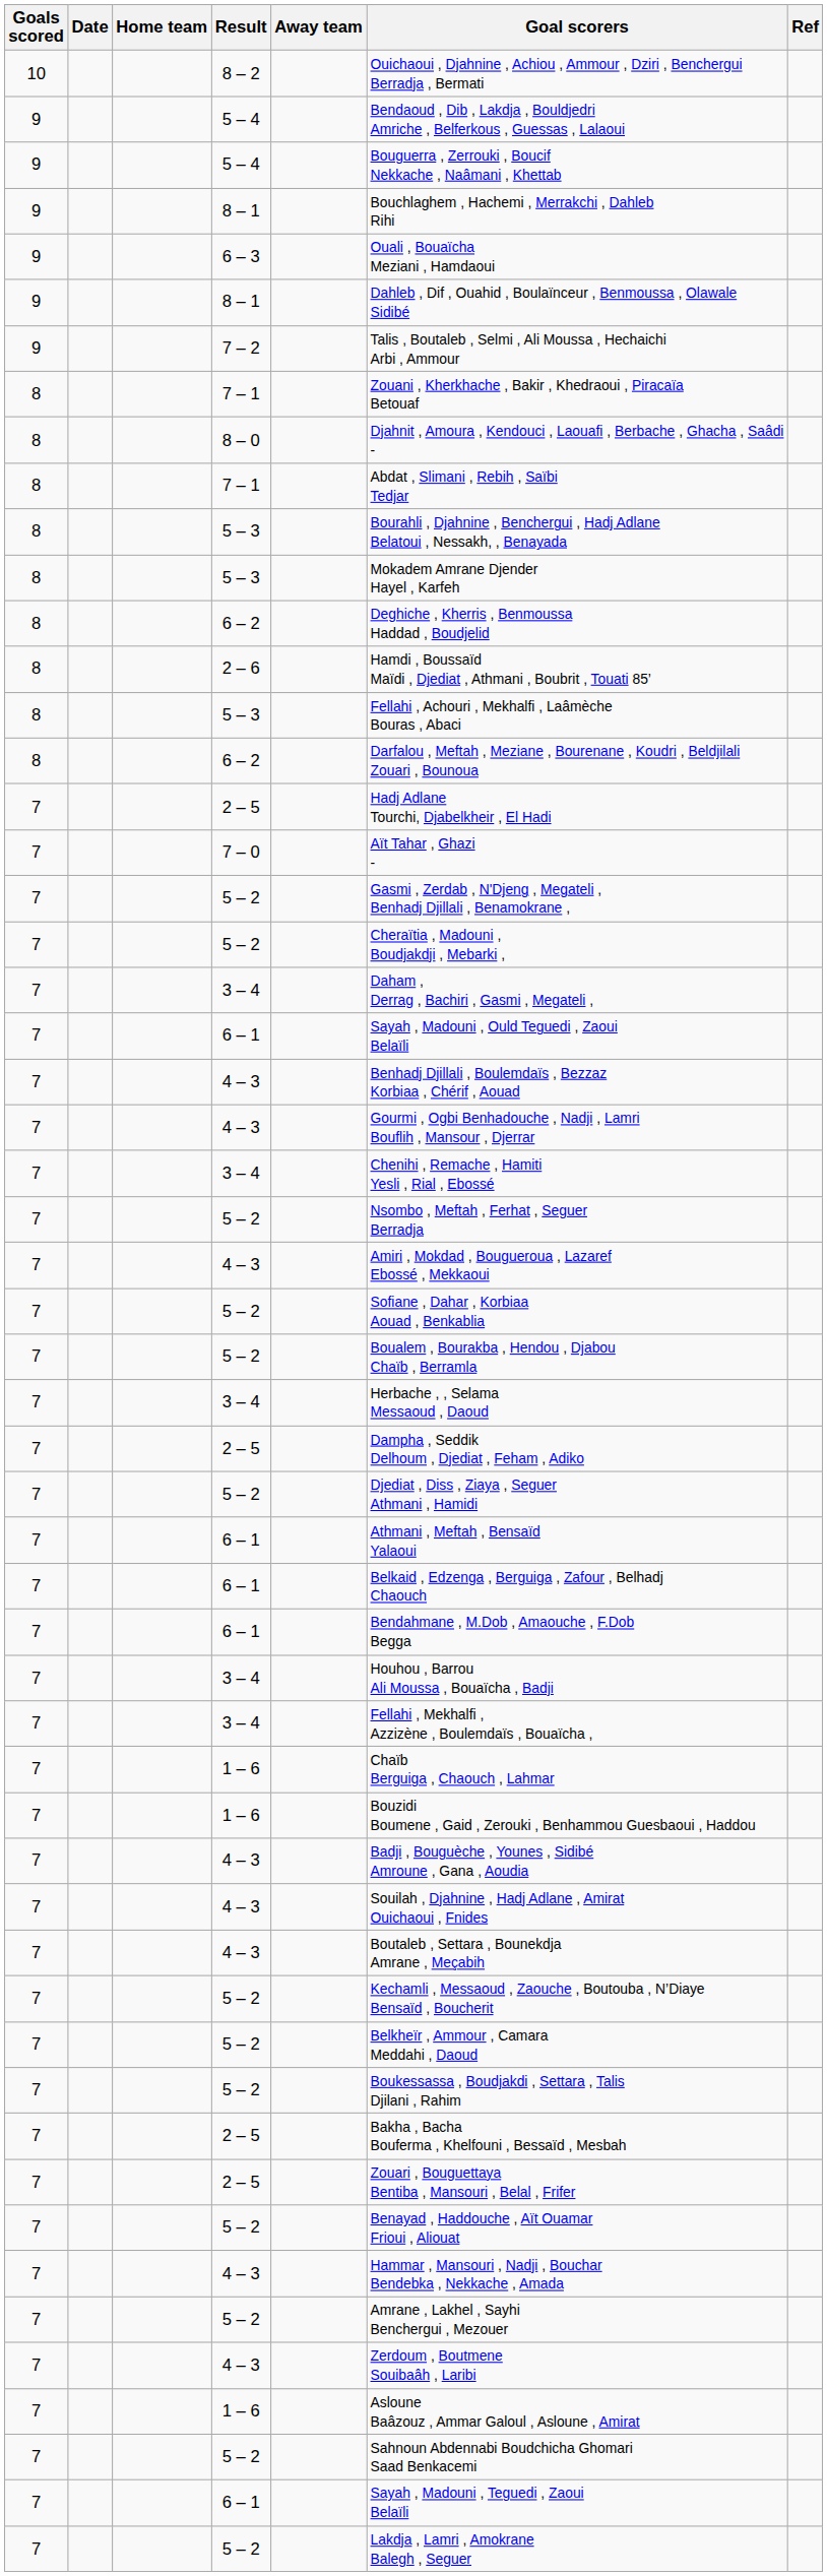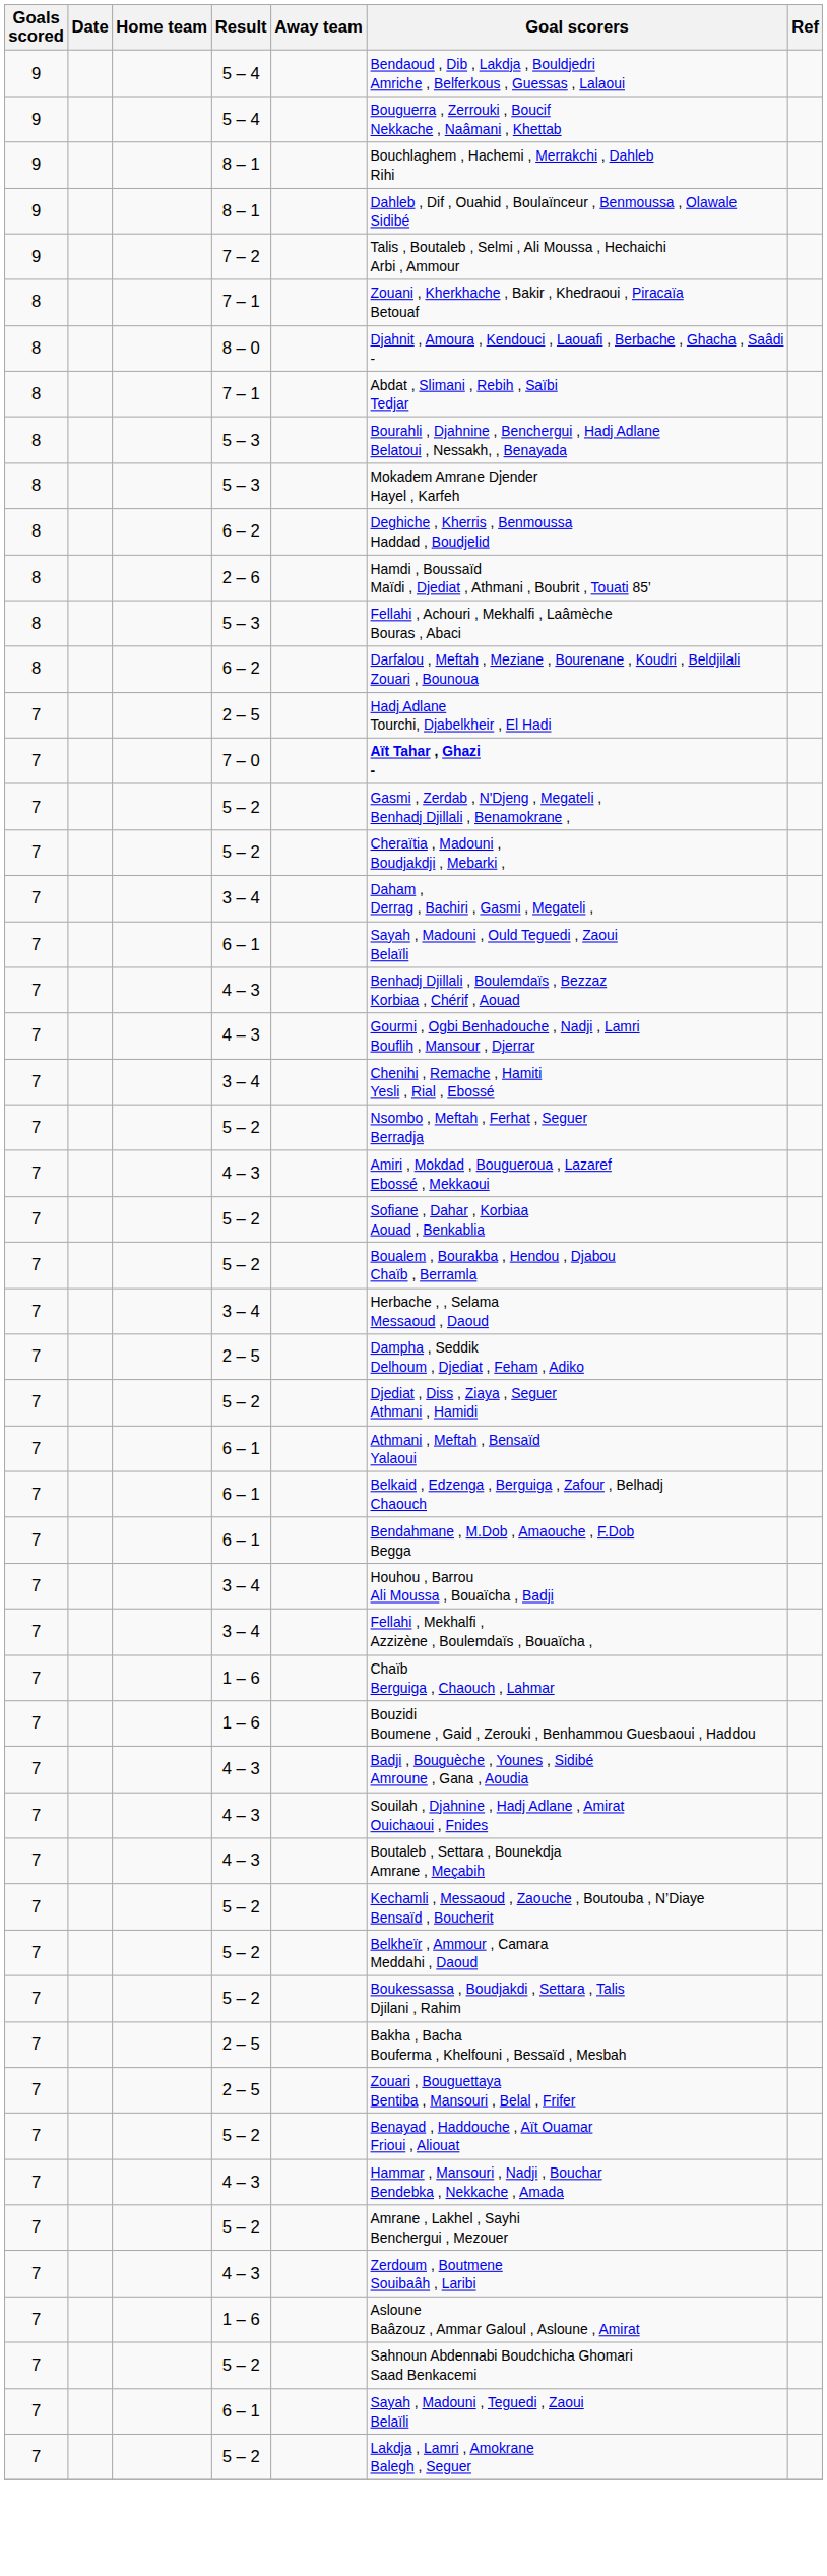 <table class="wikitable sortable">
 <tr>
 <th>Goals <br> scored</th>
 <th !width=4%>Date</th>
 <th !width=12%>Home team</th>
 <th ! align=center>Result</th>
 <th !width=12%>Away team</th>
 <th ! class="unsortable" align="center">Goal scorers</th>
 <th !width=2% class="unsortable" align="center">Ref</th>
-</tr>
-<tr>
-<td align=center>10</td>
-<td></td>
-<td></td>
-<td align=center>8 – 2</td>
-<td></td>
-<td><small><a href='#'>Ouichaoui</a> , <a href='#'>Djahnine</a> , <a href='#'>Achiou</a> , <a href='#'>Ammour</a> , <a href='#'>Dziri</a> , <a href='#'>Benchergui</a> <br><a href='#'>Berradja</a> , Bermati </small></td>
-<td></td>
 </tr>
 <tr>
 <td align=center>9</td>
 <td></td>
 <td></td>
 <td align=center>5 – 4</td>
 <td></td>
 <td><small><a href='#'>Bendaoud</a> , <a href='#'>Dib</a> , <a href='#'>Lakdja</a> , <a href='#'>Bouldjedri</a> <br><a href='#'>Amriche</a> , <a href='#'>Belferkous</a> , <a href='#'>Guessas</a> , <a href='#'>Lalaoui</a> </small></td>
 <td></td>
 </tr>
 <tr>
 <td align=center>9</td>
 <td></td>
 <td></td>
 <td align=center>5 – 4</td>
 <td></td>
 <td><small><a href='#'>Bouguerra</a> , <a href='#'>Zerrouki</a> , <a href='#'>Boucif</a> <br><a href='#'>Nekkache</a> , <a href='#'>Naâmani</a> , <a href='#'>Khettab</a> </small></td>
 <td></td>
 </tr>
 <tr>
 <td align=center>9</td>
 <td></td>
 <td></td>
 <td align=center>8 – 1</td>
 <td></td>
 <td><small>Bouchlaghem , Hachemi , <a href='#'>Merrakchi</a> , <a href='#'>Dahleb</a> <br>Rihi </small></td>
-<td></td>
-</tr>
-<tr>
-<td align=center>9</td>
-<td></td>
-<td></td>
-<td align=center>6 – 3</td>
-<td></td>
-<td><small><a href='#'>Ouali</a> , <a href='#'>Bouaïcha</a> <br>Meziani , Hamdaoui </small></td>
 <td></td>
 </tr>
 <tr>
 <td align=center>9</td>
 <td></td>
 <td></td>
 <td align=center>8 – 1</td>
 <td></td>
 <td><small><a href='#'>Dahleb</a> , Dif , Ouahid , Boulaïnceur , <a href='#'>Benmoussa</a> , <a href='#'>Olawale</a> <br><a href='#'>Sidibé</a> </small></td>
 <td></td>
 </tr>
 <tr>
 <td align=center>9</td>
 <td></td>
 <td></td>
 <td align=center>7 – 2</td>
 <td></td>
 <td><small>Talis , Boutaleb , Selmi , Ali Moussa , Hechaichi  <br>Arbi , Ammour </small></td>
 <td></td>
 </tr>
 <tr>
 <td align=center>8</td>
 <td></td>
 <td></td>
 <td align=center>7 – 1</td>
 <td></td>
 <td><small><a href='#'>Zouani</a> , <a href='#'>Kherkhache</a> , Bakir , Khedraoui , <a href='#'>Piracaïa</a> <br>Betouaf </small></td>
 <td></td>
 </tr>
 <tr>
 <td align=center>8</td>
 <td></td>
 <td></td>
 <td align=center>8 – 0</td>
 <td></td>
 <td><small><a href='#'>Djahnit</a> , <a href='#'>Amoura</a> , <a href='#'>Kendouci</a> , <a href='#'>Laouafi</a> , <a href='#'>Berbache</a> , <a href='#'>Ghacha</a> , <a href='#'>Saâdi</a> <br>-</small></td>
 <td></td>
 </tr>
 <tr>
 <td align=center>8</td>
 <td></td>
 <td></td>
 <td align=center>7 – 1</td>
 <td></td>
 <td><small> Abdat , <a href='#'>Slimani</a> , <a href='#'>Rebih</a> , <a href='#'>Saïbi</a> <br><a href='#'>Tedjar</a> </small></td>
 <td></td>
 </tr>
 <tr>
 <td align=center>8</td>
 <td></td>
 <td></td>
 <td align=center>5 – 3</td>
 <td></td>
 <td><small><a href='#'>Bourahli</a> , <a href='#'>Djahnine</a> , <a href='#'>Benchergui</a> , <a href='#'>Hadj Adlane</a> <br><a href='#'>Belatoui</a> , Nessakh, , <a href='#'>Benayada</a> </small></td>
 <td></td>
 </tr>
 <tr>
 <td align=center>8</td>
 <td></td>
 <td></td>
 <td align=center>5 – 3</td>
 <td></td>
 <td><small>Mokadem  Amrane  Djender <br>Hayel , Karfeh  </small></td>
 <td></td>
 </tr>
 <tr>
 <td align=center>8</td>
 <td></td>
 <td></td>
 <td align=center>6 – 2</td>
 <td></td>
 <td><small><a href='#'>Deghiche</a> , <a href='#'>Kherris</a> , <a href='#'>Benmoussa</a> <br>Haddad , <a href='#'>Boudjelid</a> </small></td>
 <td></td>
 </tr>
 <tr>
 <td align=center>8</td>
 <td></td>
 <td></td>
 <td align=center>2 – 6</td>
 <td></td>
 <td><small>Hamdi , Boussaïd <br>Maïdi , <a href='#'>Djediat</a> , Athmani , Boubrit , <a href='#'>Touati</a> 85’</small></td>
 <td></td>
 </tr>
 <tr>
 <td align=center>8</td>
 <td></td>
 <td></td>
 <td align=center>5 – 3</td>
 <td></td>
 <td><small><a href='#'>Fellahi</a> , Achouri , Mekhalfi , Laâmèche <br>Bouras , Abaci </small></td>
 <td></td>
 </tr>
 <tr>
 <td align=center>8</td>
 <td></td>
 <td></td>
 <td align=center>6 – 2</td>
 <td></td>
 <td><small><a href='#'>Darfalou</a> , <a href='#'>Meftah</a> , <a href='#'>Meziane</a> , <a href='#'>Bourenane</a> , <a href='#'>Koudri</a> , <a href='#'>Beldjilali</a> <br><a href='#'>Zouari</a> , <a href='#'>Bounoua</a> </small></td>
 <td></td>
 </tr>
 <tr>
 <td align=center>7</td>
 <td></td>
 <td></td>
 <td align=center>2 – 5</td>
 <td></td>
 <td><small><a href='#'>Hadj Adlane</a> <br>Tourchi, <a href='#'>Djabelkheir</a> , <a href='#'>El Hadi</a> </small></td>
 <td></td>
 </tr>
 <tr>
 <td align=center>7</td>
 <td></td>
 <td></td>
 <td align=center>7 – 0</td>
 <td></td>
-<td><small><a href='#'>Aït Tahar</a> , <a href='#'>Ghazi</a> <br> -</small></td>
+<td><strong><small><a href='#'>Aït Tahar</a> , <a href='#'>Ghazi</a> <br> -</small></strong></td>
 <td></td>
 </tr>
 <tr>
 <td align=center>7</td>
 <td></td>
 <td></td>
 <td align=center>5 – 2</td>
 <td></td>
 <td><small> <a href='#'>Gasmi</a> , <a href='#'>Zerdab</a> , <a href='#'>N'Djeng</a> , <a href='#'>Megateli</a> ,<br><a href='#'>Benhadj Djillali</a> , <a href='#'>Benamokrane</a> ,</small></td>
 <td></td>
 </tr>
 <tr>
 <td align=center>7</td>
 <td></td>
 <td></td>
 <td align=center>5 – 2</td>
 <td></td>
 <td><small> <a href='#'>Cheraïtia</a> , <a href='#'>Madouni</a> ,<br><a href='#'>Boudjakdji</a> , <a href='#'>Mebarki</a> ,</small></td>
 <td></td>
 </tr>
 <tr>
 <td align=center>7</td>
 <td></td>
 <td></td>
 <td align=center>3 – 4</td>
 <td></td>
 <td><small> <a href='#'>Daham</a> ,<br><a href='#'>Derrag</a> , <a href='#'>Bachiri</a> , <a href='#'>Gasmi</a> , <a href='#'>Megateli</a> ,</small></td>
 <td></td>
 </tr>
 <tr>
 <td align=center>7</td>
 <td></td>
 <td></td>
 <td align=center>6 – 1</td>
 <td></td>
 <td><small><a href='#'>Sayah</a> , <a href='#'>Madouni</a> , <a href='#'>Ould Teguedi</a> , <a href='#'>Zaoui</a> <br><a href='#'>Belaïli</a> </small></td>
 <td></td>
 </tr>
 <tr>
 <td align=center>7</td>
 <td></td>
 <td></td>
 <td align=center>4 – 3</td>
 <td></td>
 <td><small> <a href='#'>Benhadj Djillali</a> , <a href='#'>Boulemdaïs</a> , <a href='#'>Bezzaz</a> <br><a href='#'>Korbiaa</a> , <a href='#'>Chérif</a> , <a href='#'>Aouad</a> </small></td>
 <td></td>
 </tr>
 <tr>
 <td align=center>7</td>
 <td></td>
 <td></td>
 <td align=center>4 – 3</td>
 <td></td>
 <td><small> <a href='#'>Gourmi</a> , <a href='#'>Ogbi Benhadouche</a> , <a href='#'>Nadji</a> , <a href='#'>Lamri</a> <br><a href='#'>Bouflih</a> , <a href='#'>Mansour</a> , <a href='#'>Djerrar</a> </small></td>
 <td></td>
 </tr>
 <tr>
 <td align=center>7</td>
 <td></td>
 <td></td>
 <td align=center>3 – 4</td>
 <td></td>
 <td><small> <a href='#'>Chenihi</a> , <a href='#'>Remache</a> , <a href='#'>Hamiti</a> <br><a href='#'>Yesli</a> , <a href='#'>Rial</a> , <a href='#'>Ebossé</a> </small></td>
 <td></td>
 </tr>
 <tr>
 <td align=center>7</td>
 <td></td>
 <td></td>
 <td align=center>5 – 2</td>
 <td></td>
 <td><small> <a href='#'>Nsombo</a> , <a href='#'>Meftah</a> , <a href='#'>Ferhat</a> , <a href='#'>Seguer</a> <br><a href='#'>Berradja</a> </small></td>
 <td></td>
 </tr>
 <tr>
 <td align=center>7</td>
 <td></td>
 <td></td>
 <td align=center>4 – 3</td>
 <td></td>
 <td><small> <a href='#'>Amiri</a> , <a href='#'>Mokdad</a> , <a href='#'>Bougueroua</a> , <a href='#'>Lazaref</a> <br><a href='#'>Ebossé</a> , <a href='#'>Mekkaoui</a> </small></td>
 <td></td>
 </tr>
 <tr>
 <td align=center>7</td>
 <td></td>
 <td></td>
 <td align=center>5 – 2</td>
 <td></td>
 <td><small> <a href='#'>Sofiane</a> , <a href='#'>Dahar</a> , <a href='#'>Korbiaa</a> <br><a href='#'>Aouad</a> , <a href='#'>Benkablia</a> </small></td>
 <td></td>
 </tr>
 <tr>
 <td align=center>7</td>
 <td></td>
 <td></td>
 <td align=center>5 – 2</td>
 <td></td>
 <td><small> <a href='#'>Boualem</a> , <a href='#'>Bourakba</a> , <a href='#'>Hendou</a> , <a href='#'>Djabou</a>  <br><a href='#'>Chaïb</a> , <a href='#'>Berramla</a> </small></td>
 <td></td>
 </tr>
 <tr>
 <td align=center>7</td>
 <td></td>
 <td></td>
 <td align=center>3 – 4</td>
 <td></td>
 <td><small>Herbache , , Selama <br><a href='#'>Messaoud</a> , <a href='#'>Daoud</a> </small></td>
 <td></td>
 </tr>
 <tr>
 <td align=center>7</td>
 <td></td>
 <td></td>
 <td align=center>2 – 5</td>
 <td></td>
 <td><small><a href='#'>Dampha</a> , Seddik  <br><a href='#'>Delhoum</a> , <a href='#'>Djediat</a> , <a href='#'>Feham</a> , <a href='#'>Adiko</a> </small></td>
 <td></td>
 </tr>
 <tr>
 <td align=center>7</td>
 <td></td>
 <td></td>
 <td align=center>5 – 2</td>
 <td></td>
 <td><small><a href='#'>Djediat</a> , <a href='#'>Diss</a> , <a href='#'>Ziaya</a> , <a href='#'>Seguer</a>  <br><a href='#'>Athmani</a> , <a href='#'>Hamidi</a> </small></td>
 <td></td>
 </tr>
 <tr>
 <td align=center>7</td>
 <td></td>
 <td></td>
 <td align=center>6 – 1</td>
 <td></td>
 <td><small><a href='#'>Athmani</a> , <a href='#'>Meftah</a> , <a href='#'>Bensaïd</a> <br><a href='#'>Yalaoui</a> </small></td>
 <td></td>
 </tr>
 <tr>
 <td align=center>7</td>
 <td></td>
 <td></td>
 <td align=center>6 – 1</td>
 <td></td>
 <td><small><a href='#'>Belkaid</a> , <a href='#'>Edzenga</a> , <a href='#'>Berguiga</a> , <a href='#'>Zafour</a> , Belhadj <br><a href='#'>Chaouch</a> </small></td>
 <td></td>
 </tr>
 <tr>
 <td align=center>7</td>
 <td></td>
 <td></td>
 <td align=center>6 – 1</td>
 <td></td>
 <td><small><a href='#'>Bendahmane</a> , <a href='#'>M.Dob</a> , <a href='#'>Amaouche</a> , <a href='#'>F.Dob</a>  <br>Begga </small></td>
 <td></td>
 </tr>
 <tr>
 <td align=center>7</td>
 <td></td>
 <td></td>
 <td align=center>3 – 4</td>
 <td></td>
 <td><small>Houhou , Barrou <br><a href='#'>Ali Moussa</a> , Bouaïcha , <a href='#'>Badji</a> </small></td>
 <td></td>
 </tr>
 <tr>
 <td align=center>7</td>
 <td></td>
 <td></td>
 <td align=center>3 – 4</td>
 <td></td>
 <td><small><a href='#'>Fellahi</a> , Mekhalfi ,<br>Azzizène , Boulemdaïs , Bouaïcha ,</small></td>
 <td></td>
 </tr>
 <tr>
 <td align=center>7</td>
 <td></td>
 <td></td>
 <td align=center>1 – 6</td>
 <td></td>
 <td><small>Chaïb <br><a href='#'>Berguiga</a> , <a href='#'>Chaouch</a> , <a href='#'>Lahmar</a> </small></td>
 <td></td>
 </tr>
 <tr>
 <td align=center>7</td>
 <td></td>
 <td></td>
 <td align=center>1 – 6</td>
 <td></td>
 <td><small>Bouzidi <br>Boumene , Gaid , Zerouki , Benhammou  Guesbaoui , Haddou  </small></td>
 <td></td>
 </tr>
 <tr>
 <td align=center>7</td>
 <td></td>
 <td></td>
 <td align=center>4 – 3</td>
 <td></td>
 <td><small><a href='#'>Badji</a> , <a href='#'>Bouguèche</a> , <a href='#'>Younes</a> , <a href='#'>Sidibé</a> <br><a href='#'>Amroune</a> , Gana , <a href='#'>Aoudia</a> </small></td>
 <td></td>
 </tr>
 <tr>
 <td align=center>7</td>
 <td></td>
 <td></td>
 <td align=center>4 – 3</td>
 <td></td>
 <td><small>Souilah , <a href='#'>Djahnine</a> , <a href='#'>Hadj Adlane</a> , <a href='#'>Amirat</a> <br><a href='#'>Ouichaoui</a> , <a href='#'>Fnides</a> </small></td>
 <td></td>
 </tr>
 <tr>
 <td align=center>7</td>
 <td></td>
 <td></td>
 <td align=center>4 – 3</td>
 <td></td>
 <td><small>Boutaleb , Settara , Bounekdja <br>Amrane , <a href='#'>Meçabih</a> </small></td>
 <td></td>
 </tr>
 <tr>
 <td align=center>7</td>
 <td></td>
 <td></td>
 <td align=center>5 – 2</td>
 <td></td>
 <td><small><a href='#'>Kechamli</a> , <a href='#'>Messaoud</a> , <a href='#'>Zaouche</a> , Boutouba , N’Diaye <br><a href='#'>Bensaïd</a> , <a href='#'>Boucherit</a>  </small></td>
 <td></td>
 </tr>
 <tr>
 <td align=center>7</td>
 <td></td>
 <td></td>
 <td align=center>5 – 2</td>
 <td></td>
 <td><small><a href='#'>Belkheïr</a> , <a href='#'>Ammour</a> , Camara <br>Meddahi , <a href='#'>Daoud</a> </small></td>
 <td></td>
 </tr>
 <tr>
 <td align=center>7</td>
 <td></td>
 <td></td>
 <td align=center>5 – 2</td>
 <td></td>
 <td><small><a href='#'>Boukessassa</a> , <a href='#'>Boudjakdi</a> , <a href='#'>Settara</a> , <a href='#'>Talis</a> <br>Djilani , Rahim </small></td>
 <td></td>
 </tr>
 <tr>
 <td align=center>7</td>
 <td></td>
 <td></td>
 <td align=center>2 – 5</td>
 <td></td>
 <td><small>Bakha , Bacha <br>Bouferma , Khelfouni , Bessaïd , Mesbah </small></td>
 <td></td>
 </tr>
 <tr>
 <td align=center>7</td>
 <td></td>
 <td></td>
 <td align=center>2 – 5</td>
 <td></td>
 <td><small><a href='#'>Zouari</a> , <a href='#'>Bouguettaya</a> <br><a href='#'>Bentiba</a> , <a href='#'>Mansouri</a> , <a href='#'>Belal</a> , <a href='#'>Frifer</a> </small></td>
 <td></td>
 </tr>
 <tr>
 <td align=center>7</td>
 <td></td>
 <td></td>
 <td align=center>5 – 2</td>
 <td></td>
 <td><small><a href='#'>Benayad</a> , <a href='#'>Haddouche</a> , <a href='#'>Aït Ouamar</a> <br><a href='#'>Frioui</a> , <a href='#'>Aliouat</a> </small></td>
 <td></td>
 </tr>
 <tr>
 <td align=center>7</td>
 <td></td>
 <td></td>
 <td align=center>4 – 3</td>
 <td></td>
 <td><small><a href='#'>Hammar</a> , <a href='#'>Mansouri</a> , <a href='#'>Nadji</a> , <a href='#'>Bouchar</a> <br><a href='#'>Bendebka</a> , <a href='#'>Nekkache</a> , <a href='#'>Amada</a> </small></td>
 <td></td>
 </tr>
 <tr>
 <td align=center>7</td>
 <td></td>
 <td></td>
 <td align=center>5 – 2</td>
 <td></td>
 <td><small>Amrane , Lakhel , Sayhi <br> Benchergui , Mezouer </small></td>
 <td></td>
 </tr>
 <tr>
 <td align=center>7</td>
 <td></td>
 <td></td>
 <td align=center>4 – 3</td>
 <td></td>
 <td><small><a href='#'>Zerdoum</a> , <a href='#'>Boutmene</a> <br><a href='#'>Souibaâh</a> , <a href='#'>Laribi</a> </small></td>
 <td></td>
 </tr>
 <tr>
 <td align=center>7</td>
 <td></td>
 <td></td>
 <td align=center>1 – 6</td>
 <td></td>
 <td><small>Asloune <br>Baâzouz , Ammar Galoul , Asloune , <a href='#'>Amirat</a> </small></td>
 <td></td>
 </tr>
 <tr>
 <td align=center>7</td>
 <td></td>
 <td></td>
 <td align=center>5 – 2</td>
 <td></td>
 <td><small>Sahnoun  Abdennabi  Boudchicha  Ghomari  <br> Saad  Benkacemi </small></td>
 <td></td>
 </tr>
 <tr>
 <td align=center>7</td>
 <td></td>
 <td></td>
 <td align=center>6 – 1</td>
 <td></td>
 <td><small><a href='#'>Sayah</a> , <a href='#'>Madouni</a> , <a href='#'>Teguedi</a> , <a href='#'>Zaoui</a> <br><a href='#'>Belaïli</a> </small></td>
 <td></td>
 </tr>
 <tr>
 <td align=center>7</td>
 <td></td>
 <td></td>
 <td align=center>5 – 2</td>
 <td></td>
 <td><small><a href='#'>Lakdja</a> , <a href='#'>Lamri</a> , <a href='#'>Amokrane</a> <br><a href='#'>Balegh</a> , <a href='#'>Seguer</a> </small></td>
 <td></td>
 </tr>
 <tr>
 </tr>
 </table>
